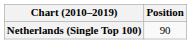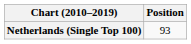 <table class="wikitable plainrowheaders" style="text-align:center">
 <tr>
 <th>Chart (2010–2019)</th>
 <th>Position</th>
 </tr>
 <tr>
 <th scope="row">Netherlands (Single Top 100)</th>
-<td>90</td>
+<td>93</td>
 </tr>
 </table>
